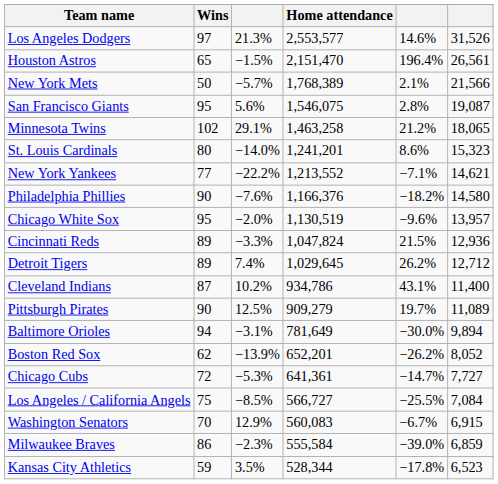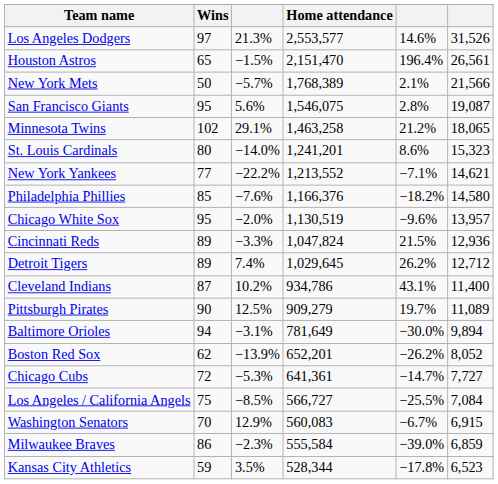 <table class="wikitable sortable">
 <tr style="text-align:center; font-size:larger;">
 </tr>
 <tr>
 <th>Team name</th>
 <th>Wins</th>
 <th></th>
 <th>Home attendance</th>
 <th></th>
 <th></th>
 </tr>
 <tr>
 <td><a href='#'>Los Angeles Dodgers</a></td>
 <td>97</td>
 <td>21.3%</td>
 <td>2,553,577</td>
 <td>14.6%</td>
 <td>31,526</td>
 </tr>
 <tr>
 <td><a href='#'>Houston Astros</a></td>
 <td>65</td>
 <td>−1.5%</td>
 <td>2,151,470</td>
 <td>196.4%</td>
 <td>26,561</td>
 </tr>
 <tr>
 <td><a href='#'>New York Mets</a></td>
 <td>50</td>
 <td>−5.7%</td>
 <td>1,768,389</td>
 <td>2.1%</td>
 <td>21,566</td>
 </tr>
 <tr>
 <td><a href='#'>San Francisco Giants</a></td>
 <td>95</td>
 <td>5.6%</td>
 <td>1,546,075</td>
 <td>2.8%</td>
 <td>19,087</td>
 </tr>
 <tr>
 <td><a href='#'>Minnesota Twins</a></td>
 <td>102</td>
 <td>29.1%</td>
 <td>1,463,258</td>
 <td>21.2%</td>
 <td>18,065</td>
 </tr>
 <tr>
 <td><a href='#'>St. Louis Cardinals</a></td>
 <td>80</td>
 <td>−14.0%</td>
 <td>1,241,201</td>
 <td>8.6%</td>
 <td>15,323</td>
 </tr>
 <tr>
 <td><a href='#'>New York Yankees</a></td>
 <td>77</td>
 <td>−22.2%</td>
 <td>1,213,552</td>
 <td>−7.1%</td>
 <td>14,621</td>
 </tr>
 <tr>
 <td><a href='#'>Philadelphia Phillies</a></td>
-<td>90</td>
+<td>85</td>
 <td>−7.6%</td>
 <td>1,166,376</td>
 <td>−18.2%</td>
 <td>14,580</td>
 </tr>
 <tr>
 <td><a href='#'>Chicago White Sox</a></td>
 <td>95</td>
 <td>−2.0%</td>
 <td>1,130,519</td>
 <td>−9.6%</td>
 <td>13,957</td>
 </tr>
 <tr>
 <td><a href='#'>Cincinnati Reds</a></td>
 <td>89</td>
 <td>−3.3%</td>
 <td>1,047,824</td>
 <td>21.5%</td>
 <td>12,936</td>
 </tr>
 <tr>
 <td><a href='#'>Detroit Tigers</a></td>
 <td>89</td>
 <td>7.4%</td>
 <td>1,029,645</td>
 <td>26.2%</td>
 <td>12,712</td>
 </tr>
 <tr>
 <td><a href='#'>Cleveland Indians</a></td>
 <td>87</td>
 <td>10.2%</td>
 <td>934,786</td>
 <td>43.1%</td>
 <td>11,400</td>
 </tr>
 <tr>
 <td><a href='#'>Pittsburgh Pirates</a></td>
 <td>90</td>
 <td>12.5%</td>
 <td>909,279</td>
 <td>19.7%</td>
 <td>11,089</td>
 </tr>
 <tr>
 <td><a href='#'>Baltimore Orioles</a></td>
 <td>94</td>
 <td>−3.1%</td>
 <td>781,649</td>
 <td>−30.0%</td>
 <td>9,894</td>
 </tr>
 <tr>
 <td><a href='#'>Boston Red Sox</a></td>
 <td>62</td>
 <td>−13.9%</td>
 <td>652,201</td>
 <td>−26.2%</td>
 <td>8,052</td>
 </tr>
 <tr>
 <td><a href='#'>Chicago Cubs</a></td>
 <td>72</td>
 <td>−5.3%</td>
 <td>641,361</td>
 <td>−14.7%</td>
 <td>7,727</td>
 </tr>
 <tr>
 <td><a href='#'>Los Angeles / California Angels</a></td>
 <td>75</td>
 <td>−8.5%</td>
 <td>566,727</td>
 <td>−25.5%</td>
 <td>7,084</td>
 </tr>
 <tr>
 <td><a href='#'>Washington Senators</a></td>
 <td>70</td>
 <td>12.9%</td>
 <td>560,083</td>
 <td>−6.7%</td>
 <td>6,915</td>
 </tr>
 <tr>
 <td><a href='#'>Milwaukee Braves</a></td>
 <td>86</td>
 <td>−2.3%</td>
 <td>555,584</td>
 <td>−39.0%</td>
 <td>6,859</td>
 </tr>
 <tr>
 <td><a href='#'>Kansas City Athletics</a></td>
 <td>59</td>
 <td>3.5%</td>
 <td>528,344</td>
 <td>−17.8%</td>
 <td>6,523</td>
 </tr>
 </table>
